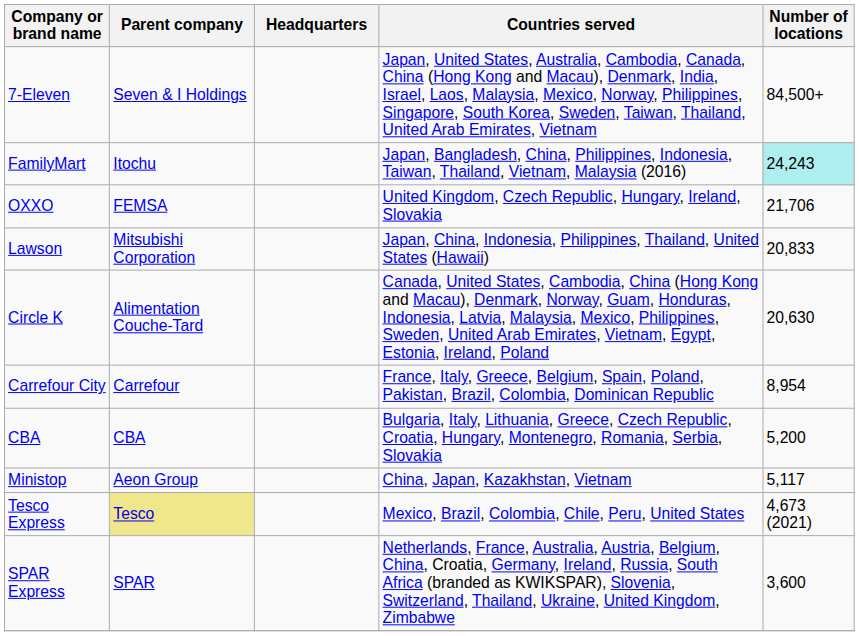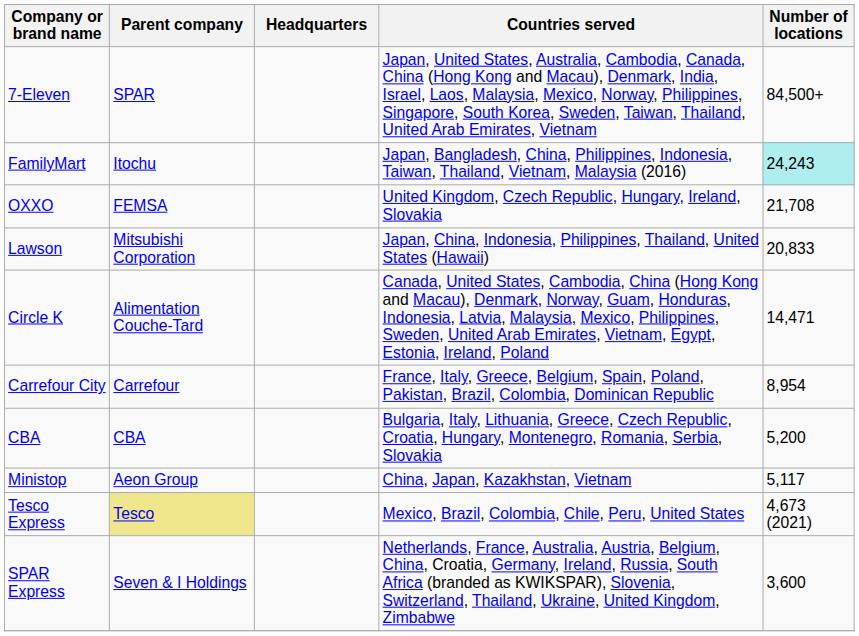 <table class="wikitable sortable">
 <tr>
 <th width=100>Company or<br>brand name</th>
 <th width=140>Parent company</th>
 <th width=120>Headquarters</th>
 <th class="unsortable">Countries served</th>
 <th data-sort-type="number">Number of locations</th>
 </tr>
 <tr>
 <td><a href='#'>7-Eleven</a></td>
-<td><a href='#'>Seven & I Holdings</a></td>
+<td><a href='#'>SPAR</a></td>
 <td></td>
 <td><a href='#'>Japan</a>, <a href='#'>United States</a>, <a href='#'>Australia</a>, <a href='#'>Cambodia</a>, <a href='#'>Canada</a>, <a href='#'>China</a> (<a href='#'>Hong Kong</a> and <a href='#'>Macau</a>), <a href='#'>Denmark</a>, <a href='#'>India</a>, <a href='#'>Israel</a>, <a href='#'>Laos</a>, <a href='#'>Malaysia</a>, <a href='#'>Mexico</a>, <a href='#'>Norway</a>, <a href='#'>Philippines</a>, <a href='#'>Singapore</a>, <a href='#'>South Korea</a>, <a href='#'>Sweden</a>, <a href='#'>Taiwan</a>, <a href='#'>Thailand</a>, <a href='#'>United Arab Emirates</a>, <a href='#'>Vietnam</a></td>
 <td>84,500+</td>
 </tr>
 <tr>
 <td><a href='#'>FamilyMart</a></td>
 <td><a href='#'>Itochu</a></td>
 <td></td>
 <td><a href='#'>Japan</a>, <a href='#'>Bangladesh</a>, <a href='#'>China</a>, <a href='#'>Philippines</a>, <a href='#'>Indonesia</a>, <a href='#'>Taiwan</a>, <a href='#'>Thailand</a>, <a href='#'>Vietnam</a>, <a href='#'>Malaysia</a> (2016)</td>
 <td style="background: paleturquoise;">24,243</td>
 </tr>
 <tr>
 <td><a href='#'>OXXO</a></td>
 <td><a href='#'>FEMSA</a></td>
 <td></td>
 <td><a href='#'>United Kingdom</a>, <a href='#'>Czech Republic</a>, <a href='#'>Hungary</a>, <a href='#'>Ireland</a>, <a href='#'>Slovakia</a></td>
-<td>21,706</td>
+<td>21,708</td>
 </tr>
 <tr>
 <td><a href='#'>Lawson</a></td>
 <td><a href='#'>Mitsubishi Corporation</a></td>
 <td></td>
 <td><a href='#'>Japan</a>, <a href='#'>China</a>, <a href='#'>Indonesia</a>, <a href='#'>Philippines</a>, <a href='#'>Thailand</a>, <a href='#'>United States</a> (<a href='#'>Hawaii</a>)</td>
 <td>20,833</td>
 </tr>
 <tr>
 <td><a href='#'>Circle K</a></td>
 <td><a href='#'>Alimentation Couche-Tard</a></td>
 <td></td>
 <td><a href='#'>Canada</a>, <a href='#'>United States</a>, <a href='#'>Cambodia</a>, <a href='#'>China</a> (<a href='#'>Hong Kong</a> and <a href='#'>Macau</a>), <a href='#'>Denmark</a>, <a href='#'>Norway</a>, <a href='#'>Guam</a>, <a href='#'>Honduras</a>, <a href='#'>Indonesia</a>, <a href='#'>Latvia</a>, <a href='#'>Malaysia</a>, <a href='#'>Mexico</a>, <a href='#'>Philippines</a>, <a href='#'>Sweden</a>, <a href='#'>United Arab Emirates</a>, <a href='#'>Vietnam</a>, <a href='#'>Egypt</a>, <a href='#'>Estonia</a>, <a href='#'>Ireland</a>, <a href='#'>Poland</a></td>
-<td>20,630</td>
+<td>14,471</td>
 </tr>
 <tr>
 <td><a href='#'>Carrefour City</a></td>
 <td><a href='#'>Carrefour</a></td>
 <td></td>
 <td><a href='#'>France</a>, <a href='#'>Italy</a>, <a href='#'>Greece</a>, <a href='#'>Belgium</a>, <a href='#'>Spain</a>, <a href='#'>Poland</a>, <a href='#'>Pakistan</a>, <a href='#'>Brazil</a>, <a href='#'>Colombia</a>, <a href='#'>Dominican Republic</a></td>
 <td>8,954</td>
 </tr>
 <tr>
 <td><a href='#'>CBA</a></td>
 <td><a href='#'>CBA</a></td>
 <td></td>
 <td><a href='#'>Bulgaria</a>, <a href='#'>Italy</a>, <a href='#'>Lithuania</a>, <a href='#'>Greece</a>, <a href='#'>Czech Republic</a>, <a href='#'>Croatia</a>, <a href='#'>Hungary</a>, <a href='#'>Montenegro</a>, <a href='#'>Romania</a>, <a href='#'>Serbia</a>, <a href='#'>Slovakia</a></td>
 <td>5,200</td>
 </tr>
 <tr>
 <td><a href='#'>Ministop</a></td>
 <td><a href='#'>Aeon Group</a></td>
 <td></td>
 <td><a href='#'>China</a>, <a href='#'>Japan</a>, <a href='#'>Kazakhstan</a>, <a href='#'>Vietnam</a></td>
 <td>5,117</td>
 </tr>
 <tr>
 <td><a href='#'>Tesco Express</a></td>
 <td style="background: khaki;"><a href='#'>Tesco</a></td>
 <td></td>
 <td><a href='#'>Mexico</a>, <a href='#'>Brazil</a>, <a href='#'>Colombia</a>, <a href='#'>Chile</a>, <a href='#'>Peru</a>, <a href='#'>United States</a></td>
 <td>4,673 (2021)</td>
 </tr>
 <tr>
 <td><a href='#'>SPAR Express</a></td>
-<td><a href='#'>SPAR</a></td>
+<td><a href='#'>Seven & I Holdings</a></td>
 <td><br></td>
 <td><a href='#'>Netherlands</a>, <a href='#'>France</a>, <a href='#'>Australia</a>, <a href='#'>Austria</a>, <a href='#'>Belgium</a>, <a href='#'>China</a>, Croatia, <a href='#'>Germany</a>, <a href='#'>Ireland</a>, <a href='#'>Russia</a>, <a href='#'>South Africa</a> (branded as KWIKSPAR), <a href='#'>Slovenia</a>, <a href='#'>Switzerland</a>, <a href='#'>Thailand</a>, <a href='#'>Ukraine</a>, <a href='#'>United Kingdom</a>, <a href='#'>Zimbabwe</a></td>
 <td>3,600</td>
 </tr>
 <tr>
 </tr>
 </table>
